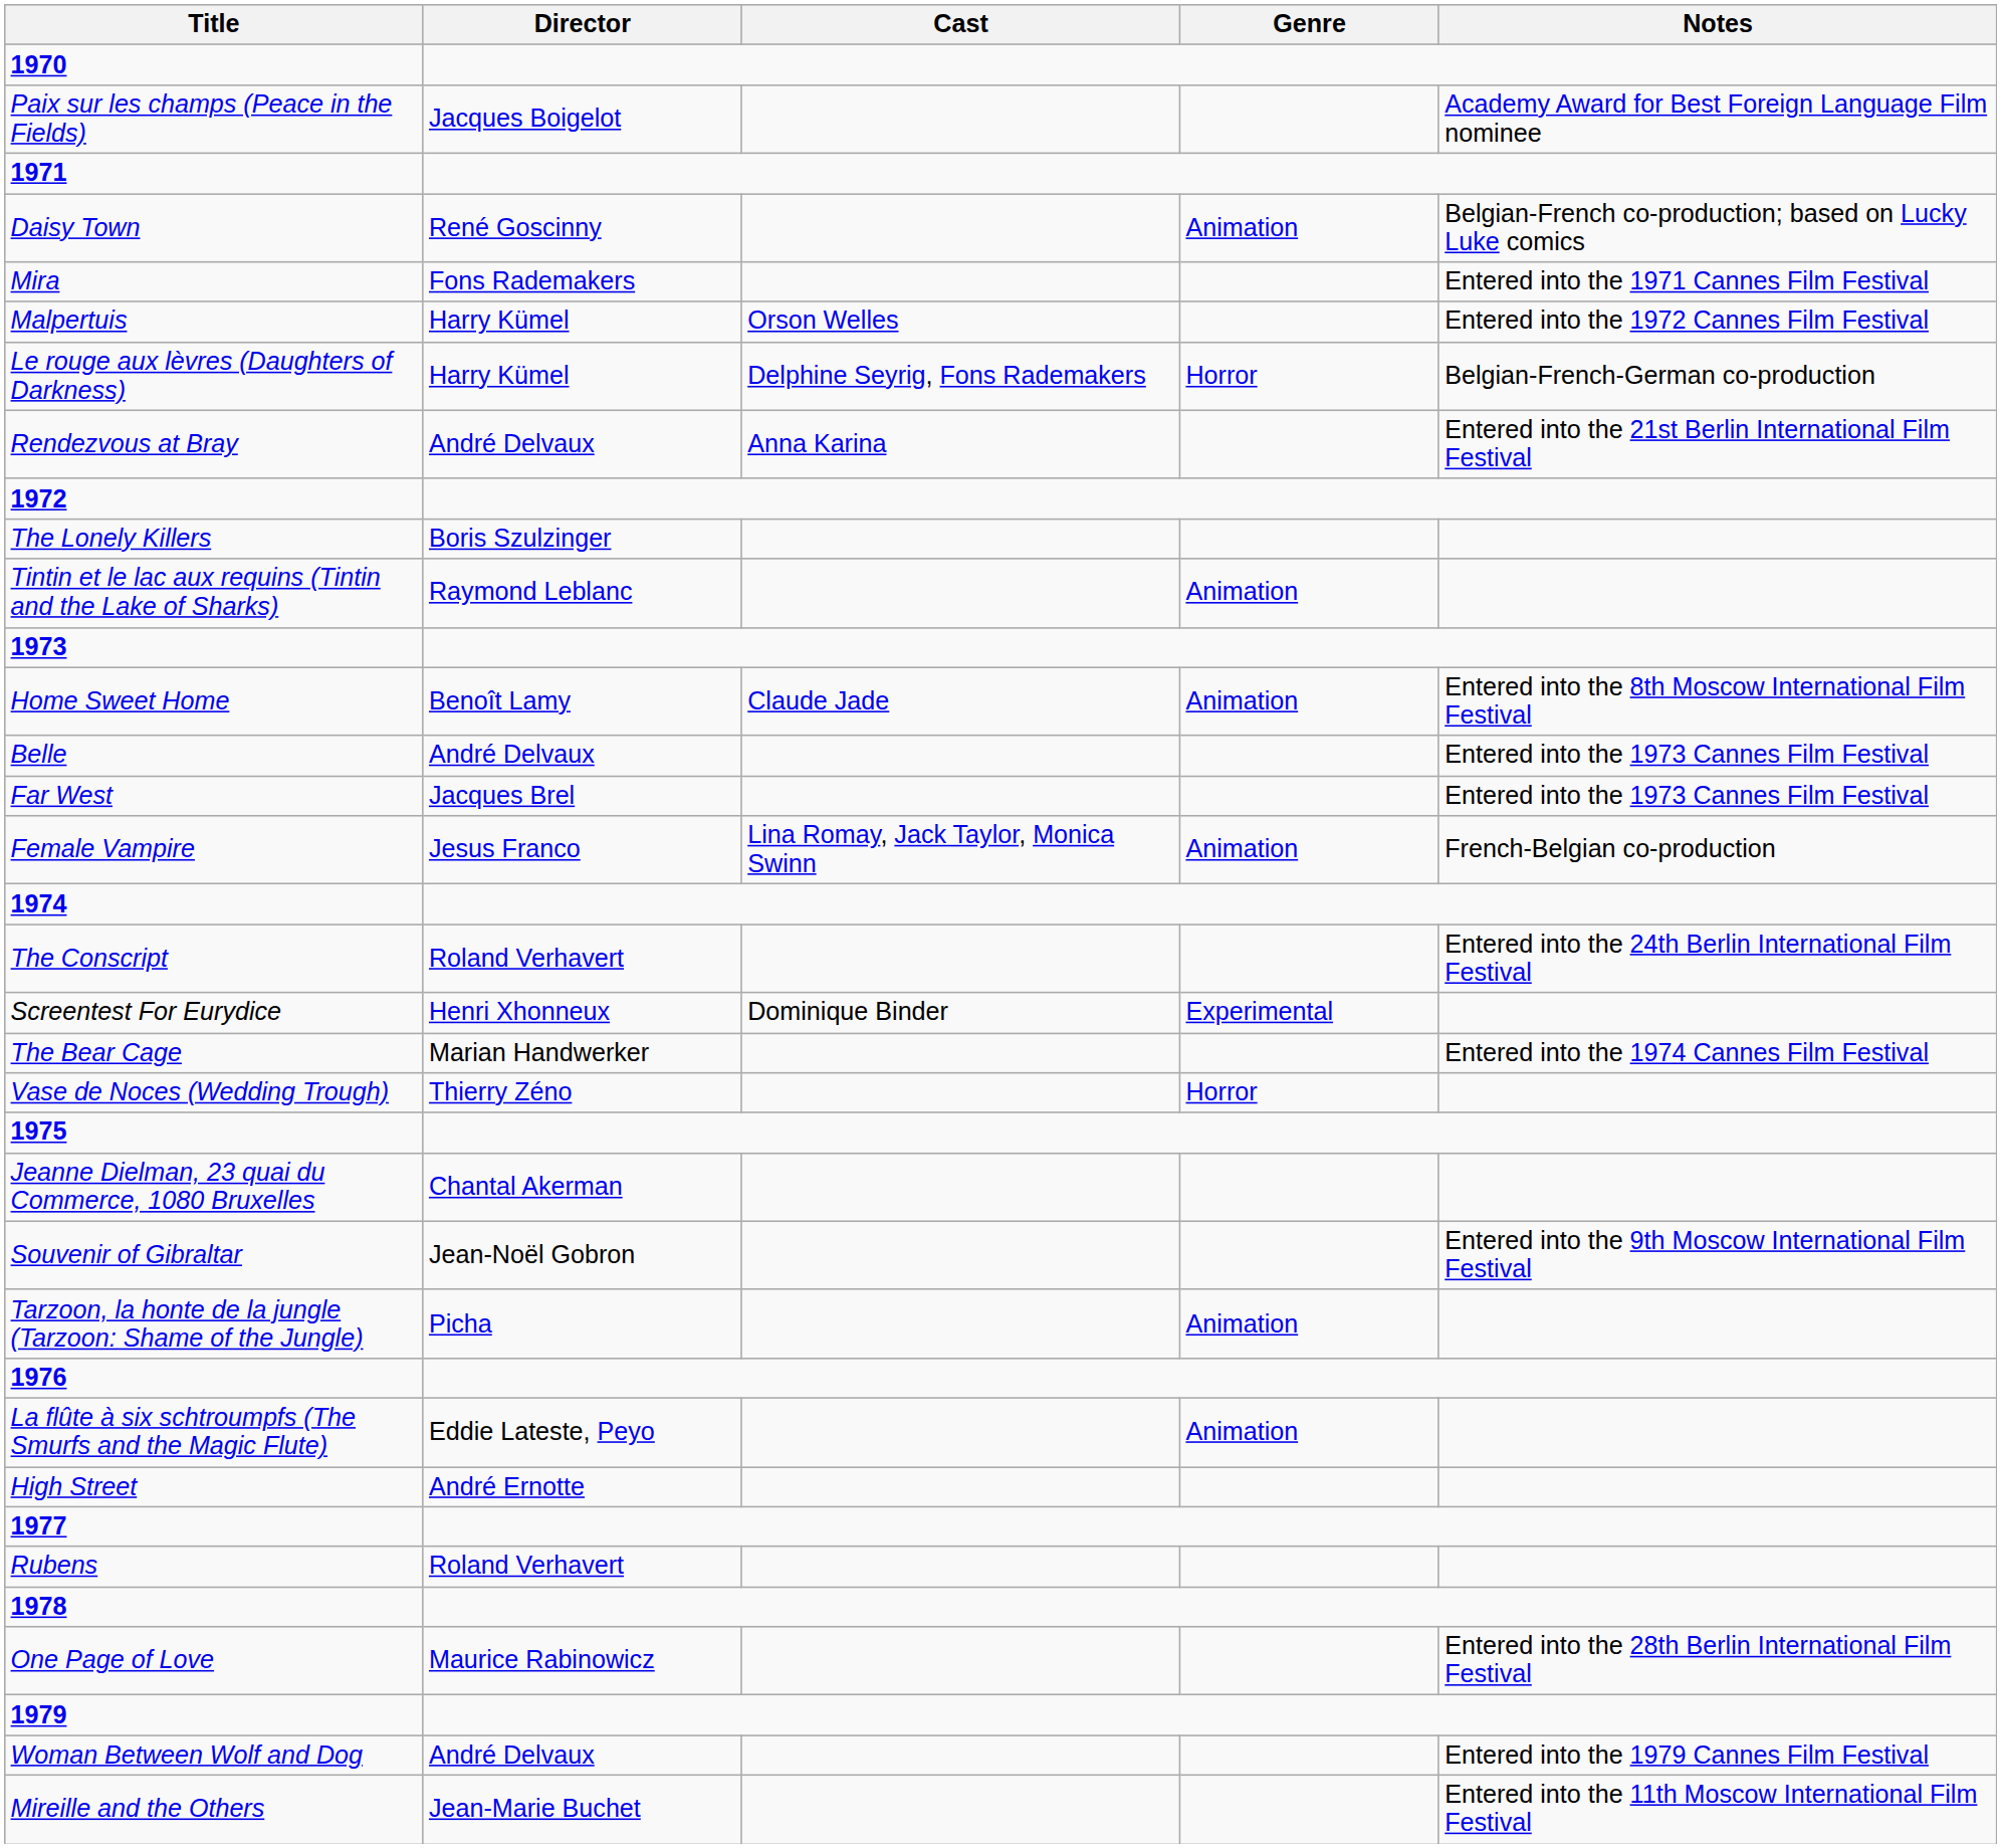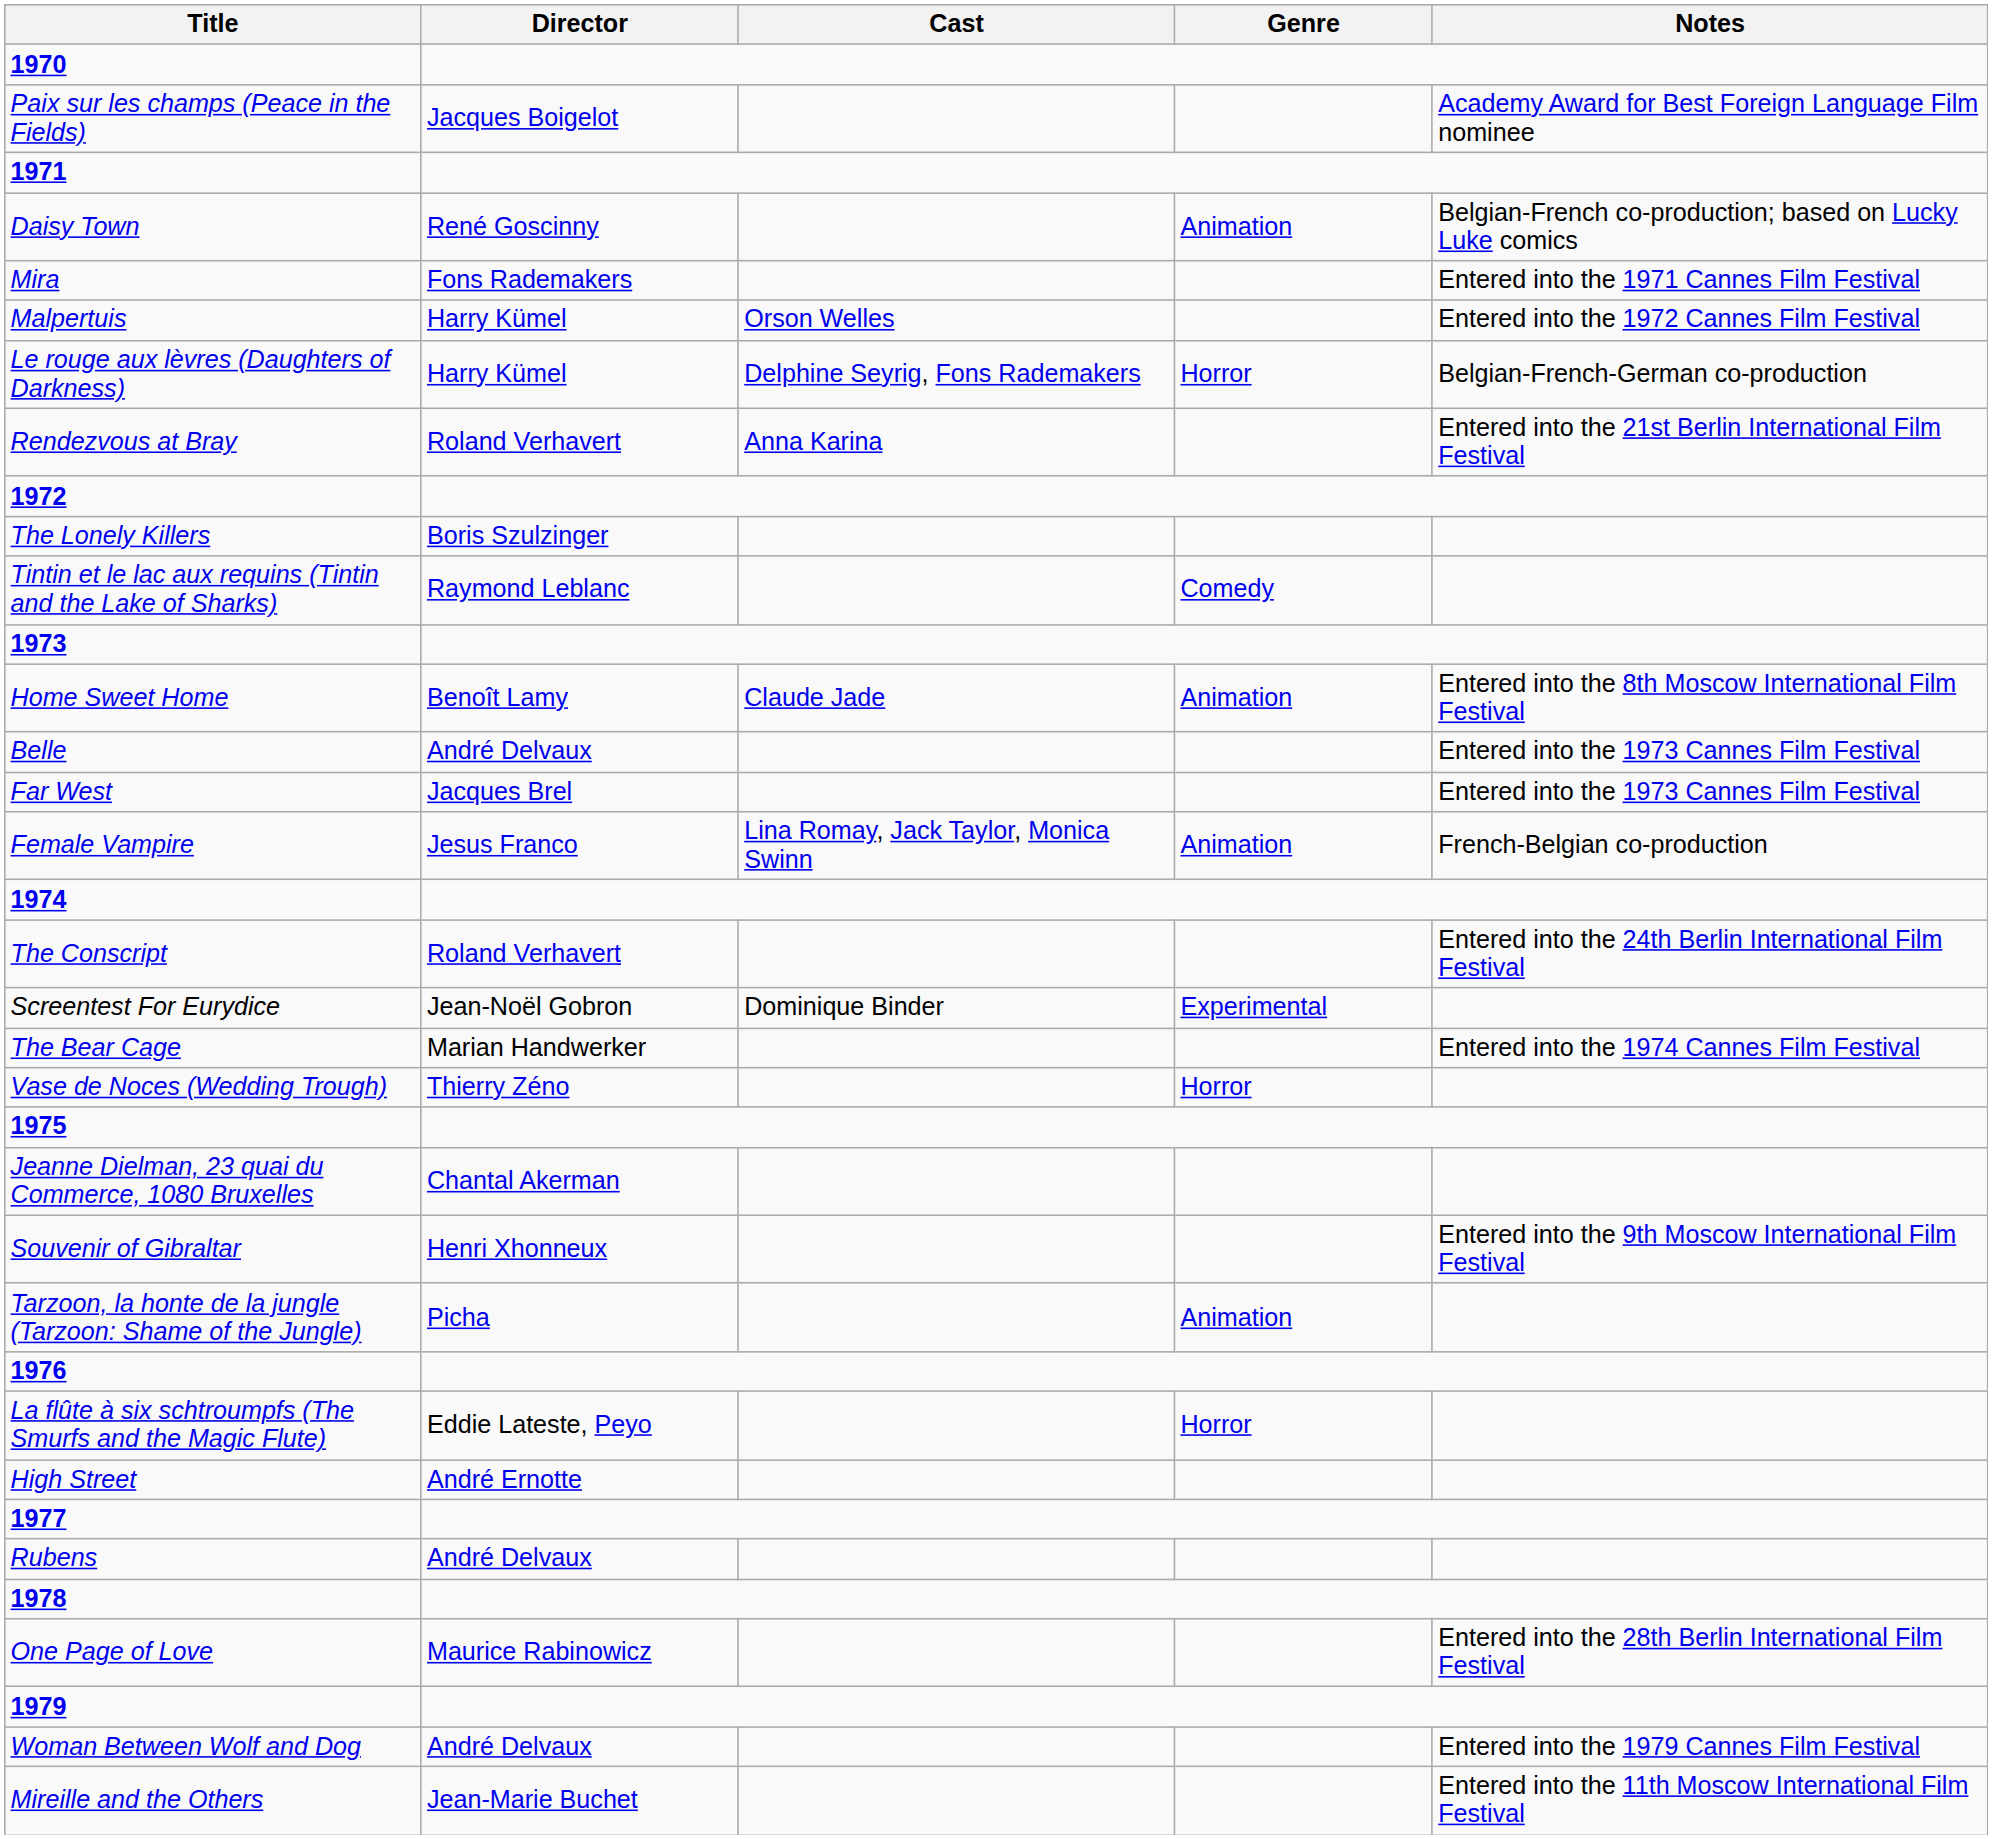 <table class="wikitable" width= "100%">
 <tr>
 <th width=21%>Title</th>
 <th width=16%>Director</th>
 <th width=22%>Cast</th>
 <th width=13%>Genre</th>
 <th width=28%>Notes</th>
 </tr>
 <tr>
 <td><strong><a href='#'>1970</a></strong></td>
 </tr>
 <tr>
 <td><em><a href='#'>Paix sur les champs (Peace in the Fields)</a></em></td>
 <td><a href='#'>Jacques Boigelot</a></td>
 <td></td>
 <td></td>
 <td><a href='#'>Academy Award for Best Foreign Language Film</a> nominee</td>
 </tr>
 <tr>
 <td><strong><a href='#'>1971</a></strong></td>
 </tr>
 <tr>
 <td><em><a href='#'>Daisy Town</a></em></td>
 <td><a href='#'>René Goscinny</a></td>
 <td></td>
 <td><a href='#'>Animation</a></td>
 <td>Belgian-French co-production; based on <a href='#'>Lucky Luke</a> comics</td>
 </tr>
 <tr>
 <td><em><a href='#'>Mira</a></em></td>
 <td><a href='#'>Fons Rademakers</a></td>
 <td></td>
 <td></td>
 <td>Entered into the <a href='#'>1971 Cannes Film Festival</a></td>
 </tr>
 <tr>
 <td><em><a href='#'>Malpertuis</a></em></td>
 <td><a href='#'>Harry Kümel</a></td>
 <td><a href='#'>Orson Welles</a></td>
 <td></td>
 <td>Entered into the <a href='#'>1972 Cannes Film Festival</a></td>
 </tr>
 <tr>
 <td><em><a href='#'>Le rouge aux lèvres (Daughters of Darkness)</a></em></td>
 <td><a href='#'>Harry Kümel</a></td>
 <td><a href='#'>Delphine Seyrig</a>, <a href='#'>Fons Rademakers</a></td>
 <td><a href='#'>Horror</a></td>
 <td>Belgian-French-German co-production</td>
 </tr>
 <tr>
 <td><em><a href='#'>Rendezvous at Bray</a></em></td>
-<td><a href='#'>André Delvaux</a></td>
+<td><a href='#'>Roland Verhavert</a></td>
 <td><a href='#'>Anna Karina</a></td>
 <td></td>
 <td>Entered into the <a href='#'>21st Berlin International Film Festival</a></td>
 </tr>
 <tr>
 <td><strong><a href='#'>1972</a></strong></td>
 </tr>
 <tr>
 <td><em><a href='#'>The Lonely Killers</a></em></td>
 <td><a href='#'>Boris Szulzinger</a></td>
 <td></td>
 <td></td>
 <td></td>
 </tr>
 <tr>
 <td><em><a href='#'>Tintin et le lac aux requins (Tintin and the Lake of Sharks)</a></em></td>
 <td><a href='#'>Raymond Leblanc</a></td>
 <td></td>
-<td><a href='#'>Animation</a></td>
+<td><a href='#'>Comedy</a></td>
 <td></td>
 </tr>
 <tr>
 <td><strong><a href='#'>1973</a></strong></td>
 </tr>
 <tr>
 <td><em><a href='#'>Home Sweet Home</a></em></td>
 <td><a href='#'>Benoît Lamy</a></td>
 <td><a href='#'>Claude Jade</a></td>
 <td><a href='#'>Animation</a></td>
 <td>Entered into the <a href='#'>8th Moscow International Film Festival</a></td>
 </tr>
 <tr>
 <td><em><a href='#'>Belle</a></em></td>
 <td><a href='#'>André Delvaux</a></td>
 <td></td>
 <td></td>
 <td>Entered into the <a href='#'>1973 Cannes Film Festival</a></td>
 </tr>
 <tr>
 <td><em><a href='#'>Far West</a></em></td>
 <td><a href='#'>Jacques Brel</a></td>
 <td></td>
 <td></td>
 <td>Entered into the <a href='#'>1973 Cannes Film Festival</a></td>
 </tr>
 <tr>
 <td><em><a href='#'>Female Vampire</a></em></td>
 <td><a href='#'>Jesus Franco</a></td>
 <td><a href='#'>Lina Romay</a>, <a href='#'>Jack Taylor</a>, <a href='#'>Monica Swinn</a></td>
 <td><a href='#'>Animation</a></td>
 <td>French-Belgian co-production</td>
 </tr>
 <tr>
 <td><strong><a href='#'>1974</a></strong></td>
 </tr>
 <tr>
 <td><em><a href='#'>The Conscript</a></em></td>
 <td><a href='#'>Roland Verhavert</a></td>
 <td></td>
 <td></td>
 <td>Entered into the <a href='#'>24th Berlin International Film Festival</a></td>
 </tr>
 <tr>
 <td><em>Screentest For Eurydice</em></td>
-<td><a href='#'>Henri Xhonneux</a></td>
+<td>Jean-Noël Gobron</td>
 <td>Dominique Binder</td>
 <td><a href='#'>Experimental</a></td>
 <td></td>
 </tr>
 <tr>
 <td><em><a href='#'>The Bear Cage</a></em></td>
 <td>Marian Handwerker</td>
 <td></td>
 <td></td>
 <td>Entered into the <a href='#'>1974 Cannes Film Festival</a></td>
 </tr>
 <tr>
 <td><em><a href='#'>Vase de Noces (Wedding Trough)</a></em></td>
 <td><a href='#'>Thierry Zéno</a></td>
 <td></td>
 <td><a href='#'>Horror</a></td>
 <td></td>
 </tr>
 <tr>
 <td><strong><a href='#'>1975</a></strong></td>
 </tr>
 <tr>
 <td><em><a href='#'>Jeanne Dielman, 23 quai du Commerce, 1080 Bruxelles</a></em></td>
 <td><a href='#'>Chantal Akerman</a></td>
 <td></td>
 <td></td>
 <td></td>
 </tr>
 <tr>
 <td><em><a href='#'>Souvenir of Gibraltar</a></em></td>
-<td>Jean-Noël Gobron</td>
+<td><a href='#'>Henri Xhonneux</a></td>
 <td></td>
 <td></td>
 <td>Entered into the <a href='#'>9th Moscow International Film Festival</a></td>
 </tr>
 <tr>
 <td><em><a href='#'>Tarzoon, la honte de la jungle (Tarzoon: Shame of the Jungle)</a></em></td>
 <td><a href='#'>Picha</a></td>
 <td></td>
 <td><a href='#'>Animation</a></td>
 <td></td>
 </tr>
 <tr>
 <td><strong><a href='#'>1976</a></strong></td>
 </tr>
 <tr>
 <td><em><a href='#'>La flûte à six schtroumpfs (The Smurfs and the Magic Flute)</a></em></td>
 <td>Eddie Lateste, <a href='#'>Peyo</a></td>
 <td></td>
-<td><a href='#'>Animation</a></td>
+<td><a href='#'>Horror</a></td>
 <td></td>
 </tr>
 <tr>
 <td><em><a href='#'>High Street</a></em></td>
 <td><a href='#'>André Ernotte</a></td>
 <td></td>
 <td></td>
 <td></td>
 </tr>
 <tr>
 <td><strong><a href='#'>1977</a></strong></td>
 </tr>
 <tr>
 <td><em><a href='#'>Rubens</a></em></td>
-<td><a href='#'>Roland Verhavert</a></td>
+<td><a href='#'>André Delvaux</a></td>
 <td></td>
 <td></td>
 <td></td>
 </tr>
 <tr>
 <td><strong><a href='#'>1978</a></strong></td>
 </tr>
 <tr>
 <td><em><a href='#'>One Page of Love</a></em></td>
 <td><a href='#'>Maurice Rabinowicz</a></td>
 <td></td>
 <td></td>
 <td>Entered into the <a href='#'>28th Berlin International Film Festival</a></td>
 </tr>
 <tr>
 <td><strong><a href='#'>1979</a></strong></td>
 </tr>
 <tr>
 <td><em><a href='#'>Woman Between Wolf and Dog</a></em></td>
 <td><a href='#'>André Delvaux</a></td>
 <td></td>
 <td></td>
 <td>Entered into the <a href='#'>1979 Cannes Film Festival</a></td>
 </tr>
 <tr>
 <td><em><a href='#'>Mireille and the Others</a></em></td>
 <td><a href='#'>Jean-Marie Buchet</a></td>
 <td></td>
 <td></td>
 <td>Entered into the <a href='#'>11th Moscow International Film Festival</a></td>
 </tr>
 </table>
